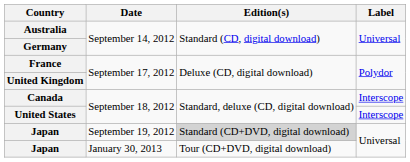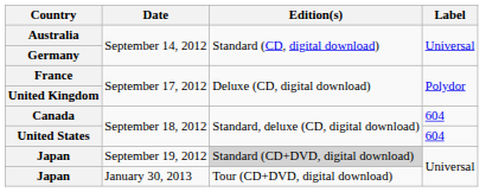 <table class="wikitable plainrowheaders">
 <tr>
 <th scope="col">Country</th>
 <th scope="col">Date</th>
 <th scope="col">Edition(s)</th>
 <th scope="col">Label</th>
 </tr>
 <tr>
 <th scope="row">Australia</th>
 <td rowspan="2">September 14, 2012</td>
 <td rowspan="2">Standard (<a href='#'>CD</a>, <a href='#'>digital download</a>)</td>
 <td rowspan="2"><a href='#'>Universal</a></td>
 </tr>
 <tr>
 <th scope="row">Germany</th>
 </tr>
 <tr>
 <th scope="row">France</th>
 <td rowspan="2">September 17, 2012</td>
 <td rowspan="2">Deluxe (CD, digital download)</td>
 <td rowspan="2"><a href='#'>Polydor</a></td>
 </tr>
 <tr>
 <th scope="row">United Kingdom</th>
 </tr>
 <tr>
 <th scope="row">Canada</th>
 <td rowspan="2">September 18, 2012</td>
 <td rowspan="2">Standard, deluxe (CD, digital download)</td>
-<td><a href='#'>Interscope</a></td>
+<td><a href='#'>604</a></td>
 </tr>
 <tr>
 <th scope="row">United States</th>
-<td><a href='#'>Interscope</a></td>
+<td><a href='#'>604</a></td>
 </tr>
 <tr>
 <th scope="row">Japan</th>
 <td>September 19, 2012</td>
 <td style="background: lightgrey;">Standard (CD+DVD, digital download)</td>
 <td rowspan="2">Universal</td>
 </tr>
 <tr>
 <th scope="row">Japan</th>
 <td>January 30, 2013</td>
 <td>Tour (CD+DVD, digital download)</td>
 </tr>
 </table>
